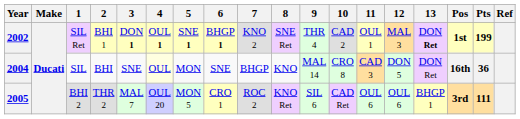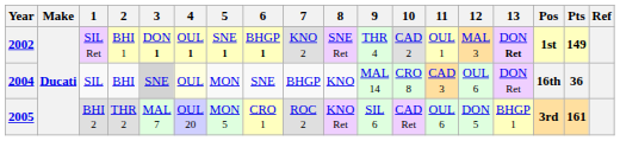 <table class="wikitable" style="text-align:center; font-size:90%">
 <tr>
 <th>Year</th>
 <th>Make</th>
 <th>1</th>
 <th>2</th>
 <th>3</th>
 <th>4</th>
 <th>5</th>
 <th>6</th>
 <th>7</th>
 <th>8</th>
 <th>9</th>
 <th>10</th>
 <th>11</th>
 <th>12</th>
 <th>13</th>
 <th>Pos</th>
 <th>Pts</th>
 <th>Ref</th>
 </tr>
 <tr>
 <th><a href='#'>2002</a></th>
 <th rowspan=3><a href='#'>Ducati</a></th>
 <td style="background:#EFCFFF;"><a href='#'>SIL</a><br><small>Ret</small></td>
 <td style="background:#FFFFBF;"><a href='#'>BHI</a> <br><small>1</small></td>
 <td style="background:#FFFFBF;"><a href='#'>DON</a><br><small><strong>1</strong></small></td>
 <td style="background:#FFFFBF;"><a href='#'>OUL</a><br><small><strong>1</strong></small></td>
 <td style="background:#FFFFBF;"><a href='#'>SNE</a><br><small><strong>1</strong></small></td>
 <td style="background:#FFFFBF;"><a href='#'>BHGP</a><br><small><strong>1</strong></small></td>
 <td style="background:#DFDFDF;"><a href='#'>KNO</a><br><small>2</small></td>
 <td style="background:#EFCFFF;"><a href='#'>SNE</a><br><small>Ret</small></td>
 <td style="background:#DFFFDF;"><a href='#'>THR</a><br><small>4</small></td>
 <td style="background:#DFDFDF;"><a href='#'>CAD</a> <br><small>2</small></td>
 <td style="background:#FFFFBF;"><a href='#'>OUL</a><br><small>1</small></td>
 <td style="background:#FFDF9F;"><a href='#'>MAL</a><br><small>3</small></td>
 <td style="background:#EFCFFF;"><a href='#'>DON</a><br><small><strong>Ret</strong></small></td>
 <td style="background:#FFFFBF;"><strong>1st</strong></td>
-<td style="background:#FFFFBF;"><strong>199</strong></td>
+<td style="background:#FFFFBF;"><strong>149</strong></td>
 <th></th>
 </tr>
 <tr>
 <th><a href='#'>2004</a></th>
 <td><a href='#'>SIL</a></td>
 <td><a href='#'>BHI</a></td>
-<td><a href='#'>SNE</a></td>
+<td style="background: lightgrey;"><a href='#'>SNE</a></td>
 <td style="background: lightyellow;"><a href='#'>OUL</a></td>
 <td><a href='#'>MON</a></td>
 <td><a href='#'>SNE</a></td>
 <td><a href='#'>BHGP</a></td>
 <td><a href='#'>KNO</a></td>
 <td style="background:#DFFFDF;"><a href='#'>MAL</a><br><small>14</small></td>
 <td style="background:#DFFFDF;"><a href='#'>CRO</a><br><small>8</small></td>
 <td style="background:#FFDF9F;"><a href='#'>CAD</a><br><small>3</small></td>
-<td style="background:#DFFFDF;"><a href='#'>DON</a><br><small>5</small></td>
+<td style="background:#DFFFDF;"><a href='#'>OUL</a><br><small>6</small></td>
 <td style="background:#EFCFFF;"><a href='#'>DON</a><br><small>Ret</small></td>
 <th>16th</th>
 <th>36</th>
 <th></th>
 </tr>
 <tr>
 <th><a href='#'>2005</a></th>
 <td style="background:#DFDFDF;"><a href='#'>BHI</a><br><small>2</small></td>
 <td style="background:#DFDFDF;"><a href='#'>THR</a><br><small>2</small></td>
 <td style="background:#DFFFDF;"><a href='#'>MAL</a><br><small>7</small></td>
 <td style="background:#CFCFFF;"><a href='#'>OUL</a><br><small>20</small></td>
 <td style="background:#DFFFDF;"><a href='#'>MON</a><br><small>5</small></td>
 <td style="background:#FFFFBF;"><a href='#'>CRO</a><br><small>1</small></td>
 <td style="background:#DFDFDF;"><a href='#'>ROC</a> <br><small>2</small></td>
 <td style="background:#EFCFFF;"><a href='#'>KNO</a><br><small>Ret</small></td>
 <td style="background:#DFFFDF;"><a href='#'>SIL</a><br><small>6</small></td>
 <td style="background:#EFCFFF;"><a href='#'>CAD</a><br><small>Ret</small></td>
 <td style="background:#DFFFDF;"><a href='#'>OUL</a><br><small>6</small></td>
-<td style="background:#DFFFDF;"><a href='#'>OUL</a><br><small>6</small></td>
+<td style="background:#DFFFDF;"><a href='#'>DON</a><br><small>5</small></td>
 <td style="background:#FFFFBF;"><a href='#'>BHGP</a><br><small>1</small></td>
 <td style="background:#FFDF9F;"><strong>3rd</strong></td>
-<td style="background:#FFDF9F;"><strong>111</strong></td>
+<td style="background:#FFDF9F;"><strong>161</strong></td>
 <th></th>
 </tr>
 </table>
